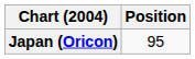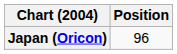 <table class="wikitable sortable plainrowheaders">
 <tr>
 <th scope="col">Chart (2004)</th>
 <th scope="col">Position</th>
 </tr>
 <tr>
 <th scope="row">Japan (<a href='#'>Oricon</a>)</th>
-<td align="center">95</td>
+<td align="center">96</td>
 </tr>
 </table>
